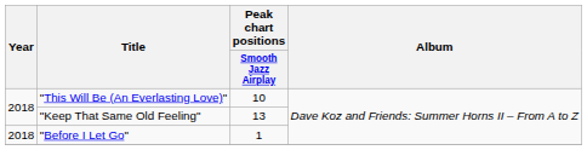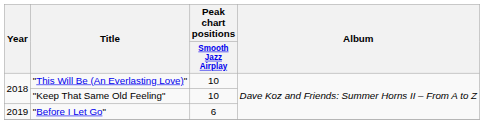 <table class="wikitable" style="text-align:center";>
 <tr>
 <th rowspan="2">Year</th>
 <th rowspan="2">Title</th>
 <th colspan="1">Peak chart positions</th>
 <th rowspan="2">Album</th>
 </tr>
 <tr style="font-size:smaller;">
 <th style="width:50px;"><a href='#'>Smooth Jazz<br>Airplay</a><br></th>
 </tr>
 <tr>
 <td rowspan="2">2018</td>
 <td align="left">"<a href='#'>This Will Be (An Everlasting Love)</a>" <br></td>
 <td>10</td>
 <td rowspan="3"><em>Dave Koz and Friends: Summer Horns II – From A to Z</em></td>
 </tr>
 <tr>
 <td align="left">"Keep That Same Old Feeling" <br></td>
-<td>13</td>
+<td>10</td>
 </tr>
 <tr>
-<td>2018</td>
+<td>2019</td>
 <td align="left">"<a href='#'>Before I Let Go</a>" <br></td>
-<td>1</td>
+<td>6</td>
 </tr>
 <tr>
 </tr>
 </table>
